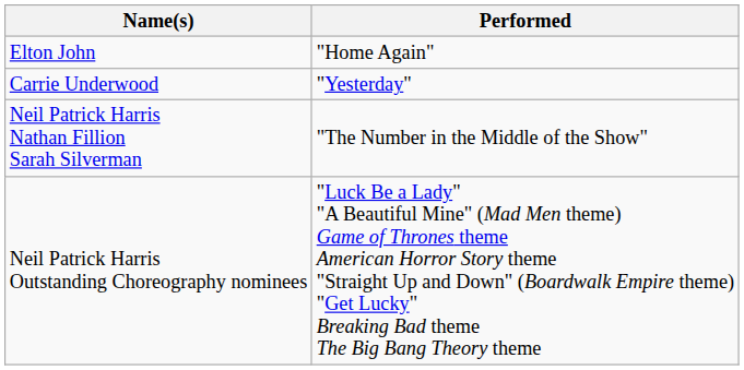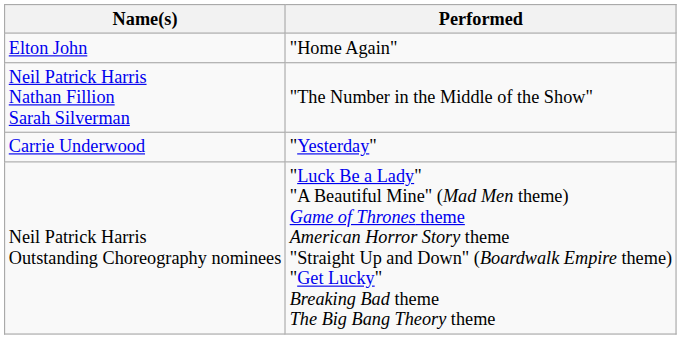 <table class="wikitable sortable">
 <tr>
 <th>Name(s)</th>
 <th>Performed</th>
 </tr>
 <tr>
 <td><a href='#'>Elton John</a></td>
 <td>"Home Again"</td>
 </tr>
 <tr>
+<td><a href='#'>Neil Patrick Harris</a><br><a href='#'>Nathan Fillion</a><br><a href='#'>Sarah Silverman</a></td>
+<td>"The Number in the Middle of the Show"</td>
+</tr>
+<tr>
 <td><a href='#'>Carrie Underwood</a></td>
 <td>"<a href='#'>Yesterday</a>"</td>
-</tr>
-<tr>
-<td><a href='#'>Neil Patrick Harris</a><br><a href='#'>Nathan Fillion</a><br><a href='#'>Sarah Silverman</a></td>
-<td>"The Number in the Middle of the Show"</td>
 </tr>
 <tr>
 <td>Neil Patrick Harris<br>Outstanding Choreography nominees</td>
 <td>"<a href='#'>Luck Be a Lady</a>"<br>"A Beautiful Mine" (<em>Mad Men</em> theme)<br><a href='#'><em>Game of Thrones</em> theme</a><br><em>American Horror Story</em> theme<br>"Straight Up and Down" (<em>Boardwalk Empire</em> theme)<br>"<a href='#'>Get Lucky</a>"<br><em>Breaking Bad</em> theme<br><em>The Big Bang Theory</em> theme</td>
 </tr>
 </table>
